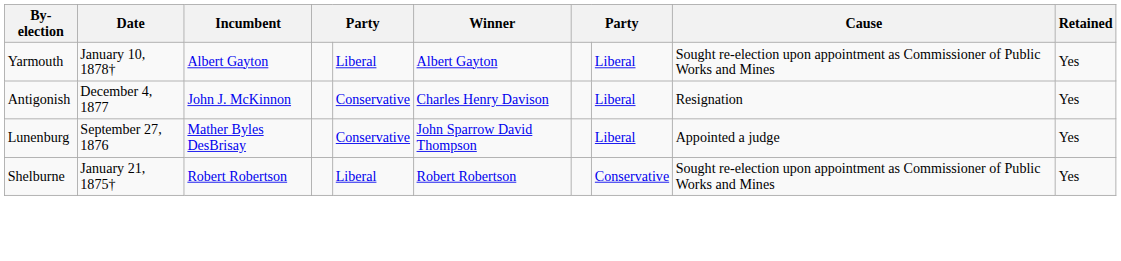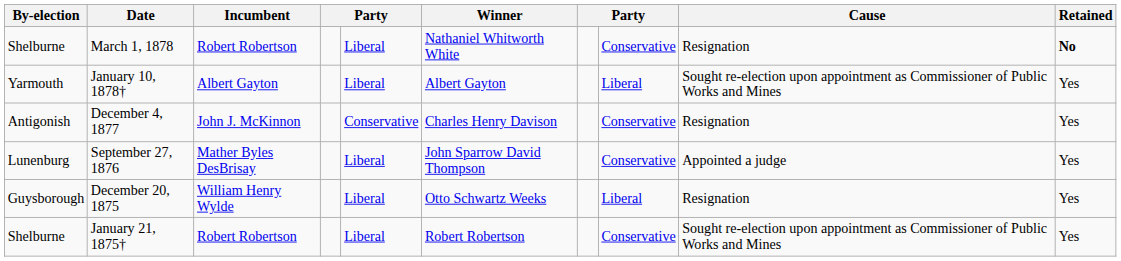 <table class=wikitable style="width:100%">
 <tr>
 <th>By-election</th>
 <th>Date</th>
 <th>Incumbent</th>
 <th colspan=2>Party</th>
 <th>Winner</th>
 <th colspan=2>Party</th>
 <th>Cause</th>
 <th>Retained</th>
+</tr>
+<tr>
+<td>Shelburne</td>
+<td>March 1, 1878</td>
+<td><a href='#'>Robert Robertson</a></td>
+<td>    </td>
+<td><a href='#'>Liberal</a></td>
+<td><a href='#'>Nathaniel Whitworth White</a></td>
+<td>    </td>
+<td><a href='#'>Conservative</a></td>
+<td>Resignation</td>
+<td><strong>No</strong></td>
 </tr>
 <tr>
 <td>Yarmouth</td>
 <td>January 10, 1878†</td>
 <td><a href='#'>Albert Gayton</a></td>
 <td>    </td>
 <td><a href='#'>Liberal</a></td>
 <td><a href='#'>Albert Gayton</a></td>
 <td>    </td>
 <td><a href='#'>Liberal</a></td>
 <td>Sought re-election upon appointment as Commissioner of Public Works and Mines</td>
 <td>Yes</td>
 </tr>
 <tr>
 <td>Antigonish</td>
 <td>December 4, 1877</td>
 <td><a href='#'>John J. McKinnon</a></td>
 <td>    </td>
 <td><a href='#'>Conservative</a></td>
 <td><a href='#'>Charles Henry Davison</a></td>
 <td>    </td>
-<td><a href='#'>Liberal</a></td>
+<td><a href='#'>Conservative</a></td>
 <td>Resignation</td>
 <td>Yes</td>
 </tr>
 <tr>
 <td>Lunenburg</td>
 <td>September 27, 1876</td>
 <td><a href='#'>Mather Byles DesBrisay</a></td>
 <td>    </td>
-<td><a href='#'>Conservative</a></td>
+<td><a href='#'>Liberal</a></td>
 <td><a href='#'>John Sparrow David Thompson</a></td>
 <td>    </td>
+<td><a href='#'>Conservative</a></td>
+<td>Appointed a judge</td>
+<td>Yes</td>
+</tr>
+<tr>
+<td>Guysborough</td>
+<td>December 20, 1875</td>
+<td><a href='#'>William Henry Wylde</a></td>
+<td>    </td>
 <td><a href='#'>Liberal</a></td>
-<td>Appointed a judge</td>
+<td><a href='#'>Otto Schwartz Weeks</a></td>
+<td>    </td>
+<td><a href='#'>Liberal</a></td>
+<td>Resignation</td>
 <td>Yes</td>
 </tr>
 <tr>
 <td>Shelburne</td>
 <td>January 21, 1875†</td>
 <td><a href='#'>Robert Robertson</a></td>
 <td>    </td>
 <td><a href='#'>Liberal</a></td>
 <td><a href='#'>Robert Robertson</a></td>
 <td>    </td>
 <td><a href='#'>Conservative</a></td>
 <td>Sought re-election upon appointment as Commissioner of Public Works and Mines</td>
 <td>Yes</td>
 </tr>
 </table>
